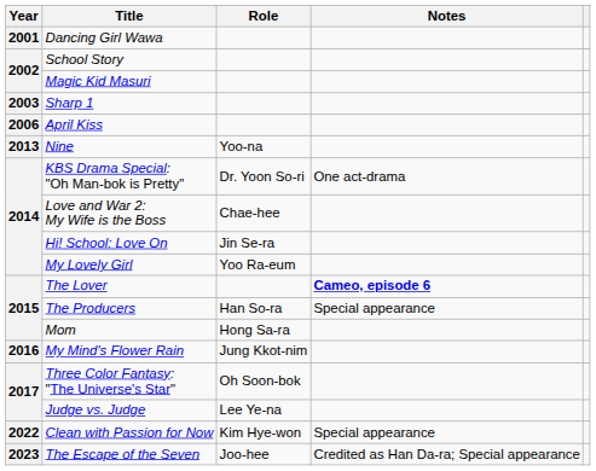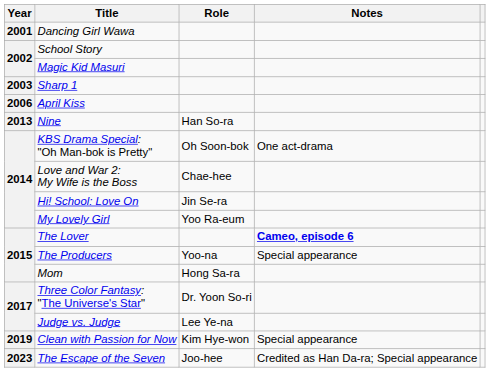 <table class="wikitable  plainrowheaders">
 <tr>
 <th scope="col">Year</th>
 <th scope="col">Title</th>
 <th scope="col">Role</th>
 <th scope="col">Notes</th>
 <th scope="col" class="unsortable"></th>
 </tr>
 <tr>
 <th scope="row">2001</th>
 <td><em>Dancing Girl Wawa</em></td>
 <td></td>
 <td></td>
 <td></td>
 </tr>
 <tr>
 <th scope="row" rowspan="2">2002</th>
 <td><em>School Story</em></td>
 <td></td>
 <td></td>
 <td></td>
 </tr>
 <tr>
 <td><em><a href='#'>Magic Kid Masuri</a></em></td>
 <td></td>
 <td></td>
 <td></td>
 </tr>
 <tr>
 <th scope="row">2003</th>
 <td><em><a href='#'>Sharp 1</a></em></td>
 <td></td>
 <td></td>
 <td></td>
 </tr>
 <tr>
 <th scope="row">2006</th>
 <td><em><a href='#'>April Kiss</a></em></td>
 <td></td>
 <td></td>
 <td></td>
 </tr>
 <tr>
 <th scope="row">2013</th>
 <td><em><a href='#'>Nine</a></em></td>
-<td>Yoo-na</td>
+<td>Han So-ra</td>
 <td></td>
 <td></td>
 </tr>
 <tr>
 <th scope="row" rowspan="4">2014</th>
 <td><em><a href='#'>KBS Drama Special</a>:</em><br>"Oh Man-bok is Pretty"</td>
-<td>Dr. Yoon So-ri</td>
+<td>Oh Soon-bok</td>
 <td>One act-drama</td>
 <td></td>
 </tr>
 <tr>
 <td><em>Love and War 2:<br>My Wife is the Boss</em></td>
 <td>Chae-hee</td>
 <td></td>
 <td></td>
 </tr>
 <tr>
 <td><em><a href='#'>Hi! School: Love On</a></em></td>
 <td>Jin Se-ra</td>
 <td></td>
 <td></td>
 </tr>
 <tr>
 <td><em><a href='#'>My Lovely Girl</a></em></td>
 <td>Yoo Ra-eum</td>
 <td></td>
 <td></td>
 </tr>
 <tr>
 <th rowspan="3" scope="row">2015</th>
 <td><em><a href='#'>The Lover</a></em></td>
 <td></td>
 <td><strong><a href='#'>Cameo, episode 6</a></strong></td>
 <td></td>
 </tr>
 <tr>
 <td><em><a href='#'>The Producers</a></em></td>
-<td>Han So-ra</td>
+<td>Yoo-na</td>
 <td>Special appearance</td>
 <td></td>
 </tr>
 <tr>
 <td><em>Mom</em></td>
 <td>Hong Sa-ra</td>
 <td></td>
 <td></td>
 </tr>
 <tr>
-<th scope="row">2016</th>
-<td><em><a href='#'>My Mind's Flower Rain</a></em></td>
-<td>Jung Kkot-nim</td>
-<td></td>
-<td></td>
-</tr>
-<tr>
 <th scope="row" rowspan="2">2017</th>
 <td><em><a href='#'>Three Color Fantasy</a>:</em><br>"<a href='#'>The Universe's Star</a>"</td>
-<td>Oh Soon-bok</td>
+<td>Dr. Yoon So-ri</td>
 <td></td>
 <td></td>
 </tr>
 <tr>
 <td><em><a href='#'>Judge vs. Judge</a></em></td>
 <td>Lee Ye-na</td>
 <td></td>
 <td></td>
 </tr>
 <tr>
-<th scope="row">2022</th>
+<th scope="row">2019</th>
 <td><em><a href='#'>Clean with Passion for Now</a></em></td>
 <td>Kim Hye-won</td>
 <td>Special appearance</td>
 <td></td>
 </tr>
 <tr>
 <th scope="row">2023</th>
 <td><em><a href='#'>The Escape of the Seven</a></em></td>
 <td>Joo-hee</td>
 <td>Credited as Han Da-ra; Special appearance</td>
 <td></td>
 </tr>
 </table>
